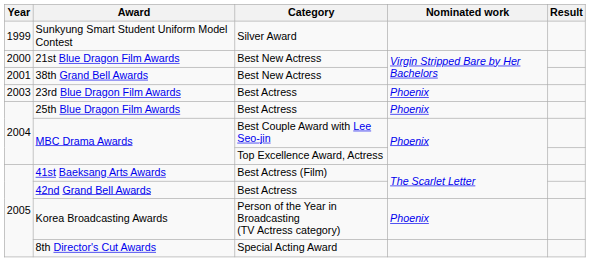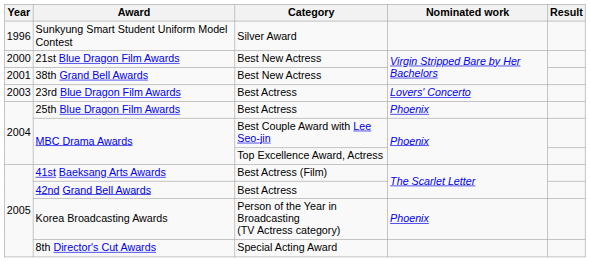 <table class="wikitable sortable">
 <tr>
 <th>Year</th>
 <th>Award</th>
 <th>Category</th>
 <th>Nominated work</th>
 <th>Result</th>
 </tr>
 <tr>
-<td>1999</td>
+<td>1996</td>
 <td>Sunkyung Smart Student Uniform Model Contest</td>
 <td>Silver Award</td>
 <td></td>
 <td></td>
 </tr>
 <tr>
 <td>2000</td>
 <td>21st <a href='#'>Blue Dragon Film Awards</a></td>
 <td>Best New Actress</td>
 <td rowspan=2><em><a href='#'>Virgin Stripped Bare by Her Bachelors</a></em></td>
 <td></td>
 </tr>
 <tr>
 <td>2001</td>
 <td>38th <a href='#'>Grand Bell Awards</a></td>
 <td>Best New Actress</td>
 <td></td>
 </tr>
 <tr>
 <td>2003</td>
 <td>23rd <a href='#'>Blue Dragon Film Awards</a></td>
 <td>Best Actress</td>
-<td><em><a href='#'>Phoenix</a></em></td>
+<td><em><a href='#'>Lovers' Concerto</a></em></td>
 <td></td>
 </tr>
 <tr>
 <td rowspan=3>2004</td>
 <td>25th <a href='#'>Blue Dragon Film Awards</a></td>
 <td>Best Actress</td>
 <td><em><a href='#'>Phoenix</a></em></td>
 <td></td>
 </tr>
 <tr>
 <td rowspan=2><a href='#'>MBC Drama Awards</a></td>
 <td>Best Couple Award with <a href='#'>Lee Seo-jin</a></td>
 <td rowspan=2><em><a href='#'>Phoenix</a></em></td>
 <td></td>
 </tr>
 <tr>
 <td>Top Excellence Award, Actress</td>
 <td></td>
 </tr>
 <tr>
 <td rowspan=4>2005</td>
 <td><a href='#'>41st</a> <a href='#'>Baeksang Arts Awards</a></td>
 <td>Best Actress (Film)</td>
 <td rowspan=2><em><a href='#'>The Scarlet Letter</a></em></td>
 <td></td>
 </tr>
 <tr>
 <td><a href='#'>42nd</a> <a href='#'>Grand Bell Awards</a></td>
 <td>Best Actress</td>
 <td></td>
 </tr>
 <tr>
 <td>Korea Broadcasting Awards</td>
 <td>Person of the Year in Broadcasting <br> (TV Actress category)</td>
 <td><em><a href='#'>Phoenix</a></em></td>
 <td></td>
 </tr>
 <tr>
 <td>8th <a href='#'>Director's Cut Awards</a></td>
 <td>Special Acting Award</td>
 <td></td>
 <td></td>
 </tr>
 </table>
